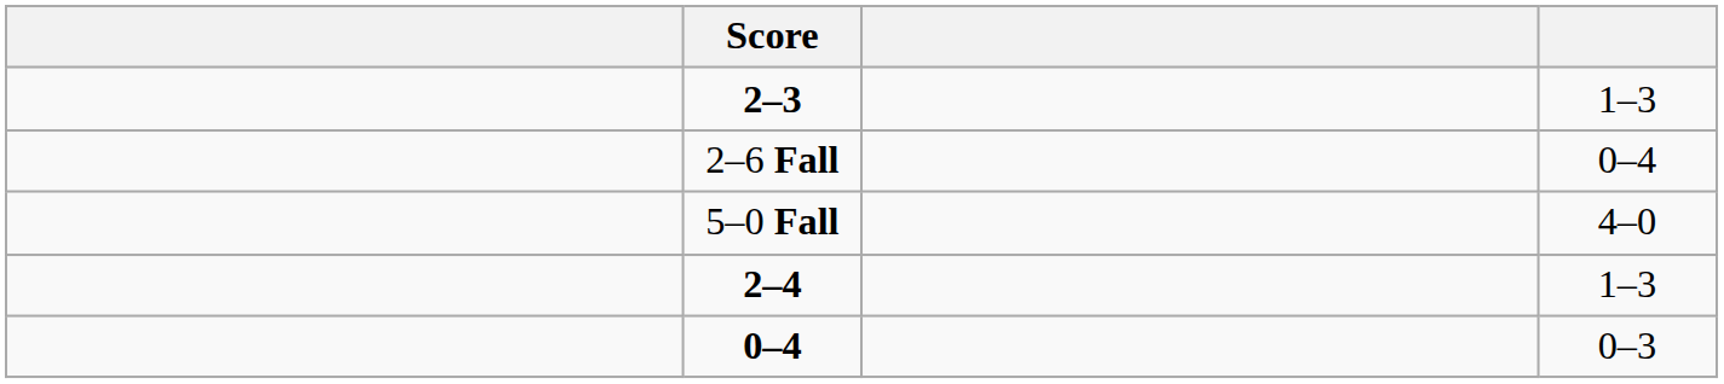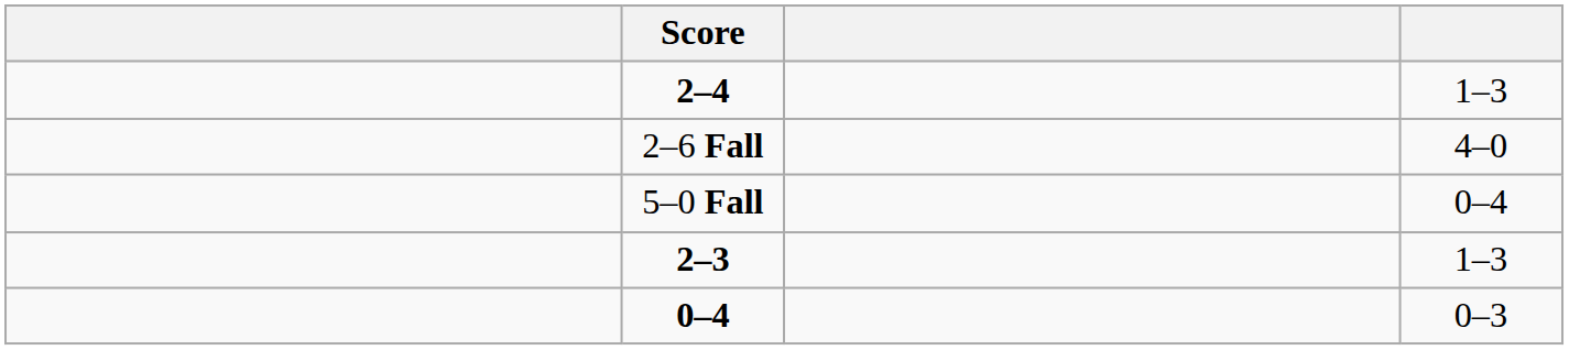 <table class="wikitable" style="text-align: center; ">
 <tr>
 <th align="right" width="270"></th>
 <th width="65">Score</th>
 <th align="left" width="270"></th>
 <th width="65"></th>
 </tr>
 <tr>
 <td align="left"></td>
-<td><strong>2–3</strong></td>
+<td><strong>2–4</strong></td>
 <td align="left"><strong></strong></td>
 <td>1–3 <strong></strong></td>
 </tr>
 <tr>
 <td align="left"></td>
 <td>2–6 <strong>Fall</strong></td>
 <td align="left"><strong></strong></td>
-<td>0–4 <strong></strong></td>
+<td>4–0 <strong></strong></td>
 </tr>
 <tr>
 <td align="left"><strong></strong></td>
 <td>5–0 <strong>Fall</strong></td>
 <td align="left"></td>
-<td>4–0 <strong></strong></td>
+<td>0–4 <strong></strong></td>
 </tr>
 <tr>
 <td align="left"></td>
-<td><strong>2–4</strong></td>
+<td><strong>2–3</strong></td>
 <td align="left"><strong></strong></td>
 <td>1–3 <strong></strong></td>
 </tr>
 <tr>
 <td align="left"></td>
 <td><strong>0–4</strong></td>
 <td align="left"><strong></strong></td>
 <td>0–3 <strong></strong></td>
 </tr>
 </table>
